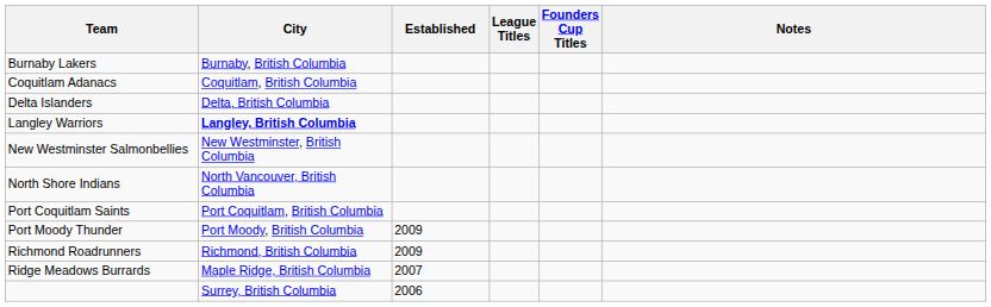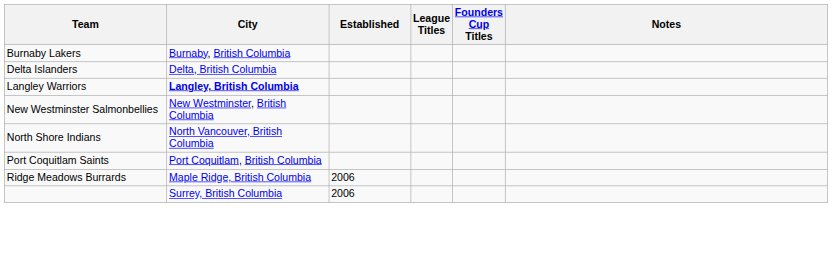 <table class="wikitable sortable">
 <tr>
 <th bgcolor="#DDDDFF" width="20%">Team</th>
 <th bgcolor="#DDDDFF" width="20%">City</th>
 <th bgcolor="#DDDDFF" width="10%">Established</th>
 <th bgcolor="#DDDDFF" width="5%">League Titles</th>
 <th bgcolor="#DDDDFF" width="5%"><a href='#'>Founders Cup</a> Titles</th>
 <th bgcolor="#DDDDFF" width="40%" class="unsortable">Notes</th>
 </tr>
 <tr>
 <td>Burnaby Lakers</td>
 <td><a href='#'>Burnaby</a>, <a href='#'>British Columbia</a></td>
-<td> </td>
-<td></td>
-<td> </td>
-<td></td>
-</tr>
-<tr>
-<td>Coquitlam Adanacs</td>
-<td><a href='#'>Coquitlam</a>, <a href='#'>British Columbia</a></td>
 <td> </td>
 <td></td>
 <td> </td>
 <td></td>
 </tr>
 <tr>
 <td>Delta Islanders</td>
 <td><a href='#'>Delta, British Columbia</a></td>
 <td> </td>
 <td></td>
 <td> </td>
 <td></td>
 </tr>
 <tr>
 <td>Langley Warriors</td>
 <td><strong><a href='#'>Langley, British Columbia</a></strong></td>
 <td> </td>
 <td></td>
 <td> </td>
 <td></td>
 </tr>
 <tr>
 <td>New Westminster Salmonbellies</td>
 <td><a href='#'>New Westminster</a>, <a href='#'>British Columbia</a></td>
 <td> </td>
 <td></td>
 <td> </td>
 <td></td>
 </tr>
 <tr>
 <td>North Shore Indians</td>
 <td><a href='#'>North Vancouver, British Columbia</a></td>
 <td> </td>
 <td></td>
 <td> </td>
 <td></td>
 </tr>
 <tr>
 <td>Port Coquitlam Saints</td>
 <td><a href='#'>Port Coquitlam</a>, <a href='#'>British Columbia</a></td>
 <td> </td>
 <td></td>
 <td> </td>
 <td></td>
 </tr>
 <tr>
-<td>Port Moody Thunder</td>
-<td><a href='#'>Port Moody</a>, <a href='#'>British Columbia</a></td>
-<td>2009</td>
-<td> </td>
-<td></td>
-<td></td>
-</tr>
-<tr>
-<td>Richmond Roadrunners</td>
-<td><a href='#'>Richmond, British Columbia</a></td>
-<td>2009</td>
-<td> </td>
-<td></td>
-<td></td>
-</tr>
-<tr>
 <td>Ridge Meadows Burrards</td>
 <td><a href='#'>Maple Ridge, British Columbia</a></td>
-<td>2007</td>
+<td>2006</td>
 <td> </td>
 <td></td>
 <td></td>
 </tr>
 <tr>
 <td></td>
 <td><a href='#'>Surrey, British Columbia</a></td>
 <td>2006</td>
 <td> </td>
 <td></td>
 <td></td>
 </tr>
 </table>
